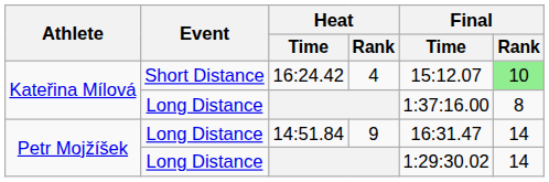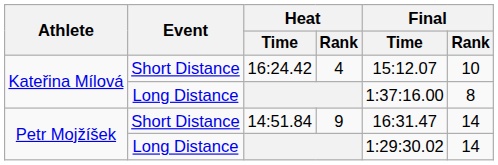 <table class="wikitable" style="font-size:90%">
 <tr>
 <th rowspan="2">Athlete</th>
 <th rowspan="2">Event</th>
 <th colspan="2">Heat</th>
 <th colspan="2">Final</th>
 </tr>
 <tr style="font-size:95%">
 <th>Time</th>
 <th>Rank</th>
 <th>Time</th>
 <th>Rank</th>
 </tr>
 <tr align="center">
 <td rowspan="2" align="left"><a href='#'>Kateřina Mílová</a></td>
 <td align="left"><a href='#'>Short Distance</a></td>
 <td>16:24.42</td>
 <td>4</td>
 <td>15:12.07</td>
-<td style="background: lightgreen;">10</td>
+<td>10</td>
 </tr>
 <tr align="center">
 <td><a href='#'>Long Distance</a></td>
 <th colspan="2"></th>
 <td>1:37:16.00</td>
 <td>8</td>
 </tr>
 <tr align="center">
 <td rowspan="2"><a href='#'>Petr Mojžíšek</a></td>
-<td><a href='#'>Long Distance</a></td>
+<td><a href='#'>Short Distance</a></td>
 <td>14:51.84</td>
 <td>9</td>
 <td>16:31.47</td>
 <td>14</td>
 </tr>
 <tr align="center">
 <td><a href='#'>Long Distance</a></td>
 <th colspan="2"></th>
 <td>1:29:30.02</td>
 <td>14</td>
 </tr>
 </table>
